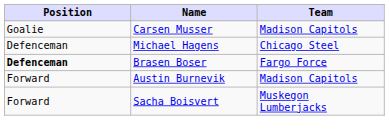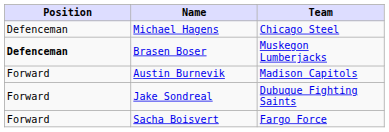 <table class="wikitable">
 <tr>
 <th style="background:#ddf; width: 12em;">Position</th>
 <th style="background:#ddf; width: 12em;">Name</th>
 <th style="background:#ddf; width: 12em;">Team</th>
-</tr>
-<tr>
-<td>Goalie</td>
-<td><a href='#'>Carsen Musser</a></td>
-<td><a href='#'>Madison Capitols</a></td>
 </tr>
 <tr>
 <td>Defenceman</td>
 <td><a href='#'>Michael Hagens</a></td>
 <td><a href='#'>Chicago Steel</a></td>
 </tr>
 <tr>
 <td><strong>Defenceman</strong></td>
 <td><a href='#'>Brasen Boser</a></td>
-<td><a href='#'>Fargo Force</a></td>
+<td><a href='#'>Muskegon Lumberjacks</a></td>
 </tr>
 <tr>
 <td>Forward</td>
 <td><a href='#'>Austin Burnevik</a></td>
 <td><a href='#'>Madison Capitols</a></td>
 </tr>
 <tr>
 <td>Forward</td>
+<td><a href='#'>Jake Sondreal</a></td>
+<td><a href='#'>Dubuque Fighting Saints</a></td>
+</tr>
+<tr>
+<td>Forward</td>
 <td><a href='#'>Sacha Boisvert</a></td>
-<td><a href='#'>Muskegon Lumberjacks</a></td>
+<td><a href='#'>Fargo Force</a></td>
 </tr>
 </table>
